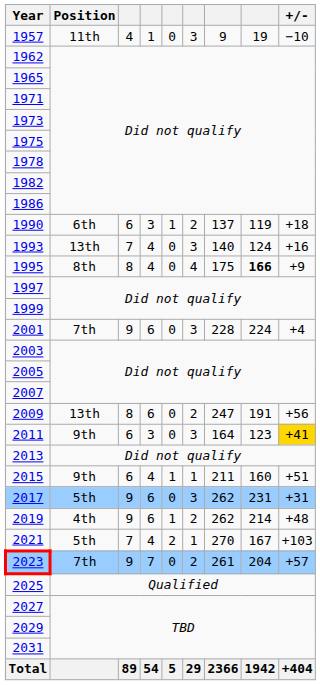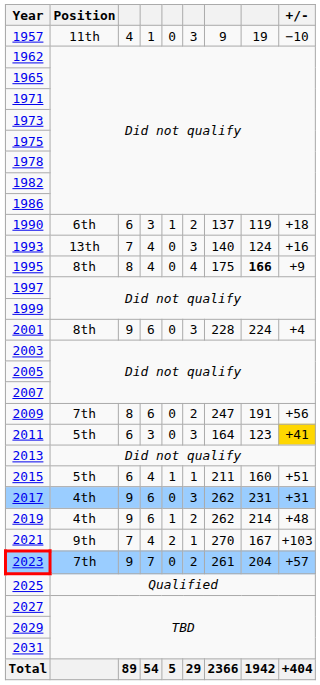 <table class="wikitable" style="text-align: center;">
 <tr>
 <th>Year</th>
 <th>Position</th>
 <th width="15"></th>
 <th width="15"></th>
 <th width="15"></th>
 <th width="15"></th>
 <th width="15"></th>
 <th width="15"></th>
 <th width="15">+/-</th>
 </tr>
 <tr>
 <td> <a href='#'>1957</a></td>
 <td>11th</td>
 <td>4</td>
 <td>1</td>
 <td>0</td>
 <td>3</td>
 <td>9</td>
 <td>19</td>
 <td>−10</td>
 </tr>
 <tr>
 <td> <a href='#'>1962</a></td>
 <td colspan="8" rowspan=8><em>Did not qualify</em></td>
 </tr>
 <tr>
 <td> <a href='#'>1965</a></td>
 </tr>
 <tr>
 <td> <a href='#'>1971</a></td>
 </tr>
 <tr>
 <td> <a href='#'>1973</a></td>
 </tr>
 <tr>
 <td> <a href='#'>1975</a></td>
 </tr>
 <tr>
 <td> <a href='#'>1978</a></td>
 </tr>
 <tr>
 <td> <a href='#'>1982</a></td>
 </tr>
 <tr>
 <td> <a href='#'>1986</a></td>
 </tr>
 <tr>
 <td> <a href='#'>1990</a></td>
 <td>6th</td>
 <td>6</td>
 <td>3</td>
 <td>1</td>
 <td>2</td>
 <td>137</td>
 <td>119</td>
 <td>+18</td>
 </tr>
 <tr>
 <td> <a href='#'>1993</a></td>
 <td>13th</td>
 <td>7</td>
 <td>4</td>
 <td>0</td>
 <td>3</td>
 <td>140</td>
 <td>124</td>
 <td>+16</td>
 </tr>
 <tr>
 <td> <a href='#'>1995</a></td>
 <td>8th</td>
 <td>8</td>
 <td>4</td>
 <td>0</td>
 <td>4</td>
 <td>175</td>
 <td><strong>166</strong></td>
 <td>+9</td>
 </tr>
 <tr>
 <td> <a href='#'>1997</a></td>
 <td colspan="8" rowspan=2><em>Did not qualify</em></td>
 </tr>
 <tr>
 <td> <a href='#'>1999</a></td>
 </tr>
 <tr>
 <td> <a href='#'>2001</a></td>
-<td>7th</td>
+<td>8th</td>
 <td>9</td>
 <td>6</td>
 <td>0</td>
 <td>3</td>
 <td>228</td>
 <td>224</td>
 <td>+4</td>
 </tr>
 <tr>
 <td> <a href='#'>2003</a></td>
 <td colspan="8" rowspan=3><em>Did not qualify</em></td>
 </tr>
 <tr>
 <td> <a href='#'>2005</a></td>
 </tr>
 <tr>
 <td> <a href='#'>2007</a></td>
 </tr>
 <tr>
 <td> <a href='#'>2009</a></td>
-<td>13th</td>
+<td>7th</td>
 <td>8</td>
 <td>6</td>
 <td>0</td>
 <td>2</td>
 <td>247</td>
 <td>191</td>
 <td>+56</td>
 </tr>
 <tr>
 <td> <a href='#'>2011</a></td>
-<td>9th</td>
+<td>5th</td>
 <td>6</td>
 <td>3</td>
 <td>0</td>
 <td>3</td>
 <td>164</td>
 <td>123</td>
 <td style="background: gold;">+41</td>
 </tr>
 <tr>
 <td> <a href='#'>2013</a></td>
 <td colspan="8"><em>Did not qualify</em></td>
 </tr>
 <tr>
 <td> <a href='#'>2015</a></td>
-<td>9th</td>
+<td>5th</td>
 <td>6</td>
 <td>4</td>
 <td>1</td>
 <td>1</td>
 <td>211</td>
 <td>160</td>
 <td>+51</td>
 </tr>
 <tr style="background:#9acdff;">
 <td> <a href='#'>2017</a></td>
-<td>5th</td>
+<td>4th</td>
 <td>9</td>
 <td>6</td>
 <td>0</td>
 <td>3</td>
 <td>262</td>
 <td>231</td>
 <td>+31</td>
 </tr>
 <tr>
 <td> <a href='#'>2019</a></td>
 <td>4th</td>
 <td>9</td>
 <td>6</td>
 <td>1</td>
 <td>2</td>
 <td>262</td>
 <td>214</td>
 <td>+48</td>
 </tr>
 <tr>
 <td> <a href='#'>2021</a></td>
-<td>5th</td>
+<td>9th</td>
 <td>7</td>
 <td>4</td>
 <td>2</td>
 <td>1</td>
 <td>270</td>
 <td>167</td>
 <td>+103</td>
 </tr>
 <tr style="background:#9acdff;">
 <td style="border: 3px solid red"> <a href='#'>2023</a></td>
 <td>7th</td>
 <td>9</td>
 <td>7</td>
 <td>0</td>
 <td>2</td>
 <td>261</td>
 <td>204</td>
 <td>+57</td>
 </tr>
 <tr>
 <td> <a href='#'>2025</a></td>
 <td colspan=8><em>Qualified</em></td>
 </tr>
 <tr>
 <td> <a href='#'>2027</a></td>
 <td colspan=8 rowspan=3><em>TBD</em></td>
 </tr>
 <tr>
 <td> <a href='#'>2029</a></td>
 </tr>
 <tr>
 <td> <a href='#'>2031</a></td>
 </tr>
 <tr>
 <th>Total</th>
 <th></th>
 <th>89</th>
 <th>54</th>
 <th>5</th>
 <th>29</th>
 <th>2366</th>
 <th>1942</th>
 <th>+404</th>
 </tr>
 </table>
